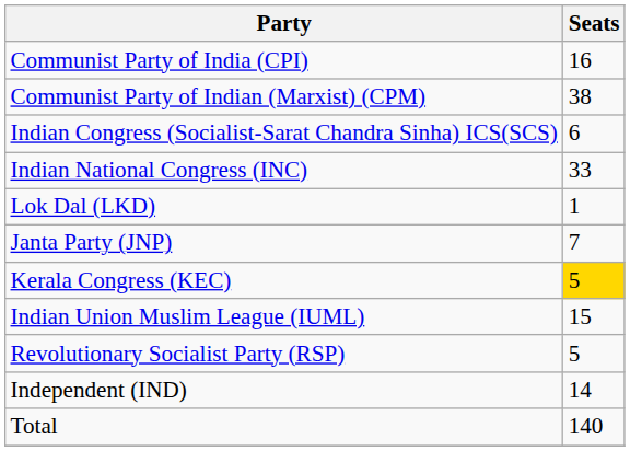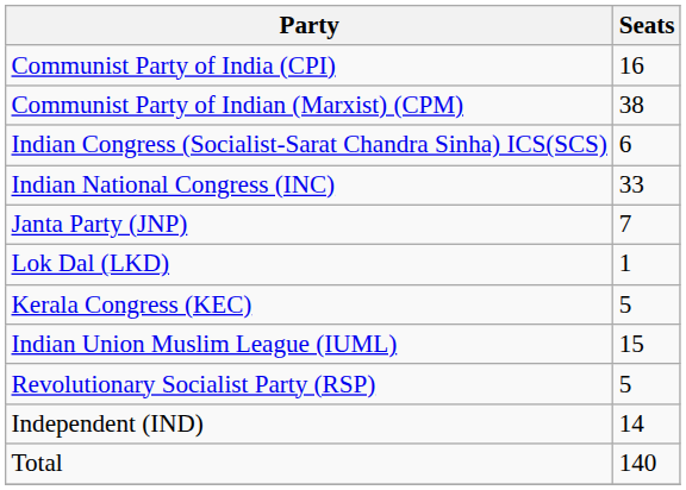 <table class="wikitable sortable">
 <tr>
 <th>Party</th>
 <th>Seats</th>
 </tr>
 <tr --->
 <td><a href='#'>Communist Party of India (CPI)</a></td>
 <td>16</td>
 </tr>
 <tr --->
 <td><a href='#'>Communist Party of Indian (Marxist) (CPM)</a></td>
 <td>38</td>
 </tr>
 <tr --->
 <td><a href='#'>Indian Congress (Socialist-Sarat Chandra Sinha) ICS(SCS)</a></td>
 <td>6</td>
 </tr>
 <tr --->
 <td><a href='#'>Indian National Congress (INC)</a></td>
 <td>33</td>
 </tr>
 <tr --->
+<td><a href='#'>Janta Party (JNP)</a></td>
+<td>7</td>
+</tr>
+<tr --->
 <td><a href='#'>Lok Dal (LKD)</a></td>
 <td>1</td>
 </tr>
 <tr --->
-<td><a href='#'>Janta Party (JNP)</a></td>
-<td>7</td>
-</tr>
-<tr --->
 <td><a href='#'>Kerala Congress (KEC)</a></td>
-<td style="background: gold;">5</td>
+<td>5</td>
 </tr>
 <tr --->
 <td><a href='#'>Indian Union Muslim League (IUML)</a></td>
 <td>15</td>
 </tr>
 <tr --->
 <td><a href='#'>Revolutionary Socialist Party (RSP)</a></td>
 <td>5</td>
 </tr>
 <tr --->
 <td>Independent (IND)</td>
 <td>14</td>
 </tr>
 <tr --->
 <td>Total</td>
 <td>140</td>
 </tr>
 <tr --->
 </tr>
 </table>
